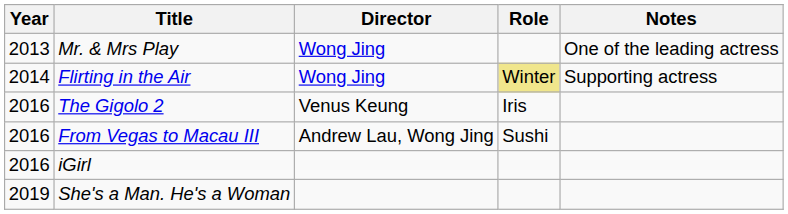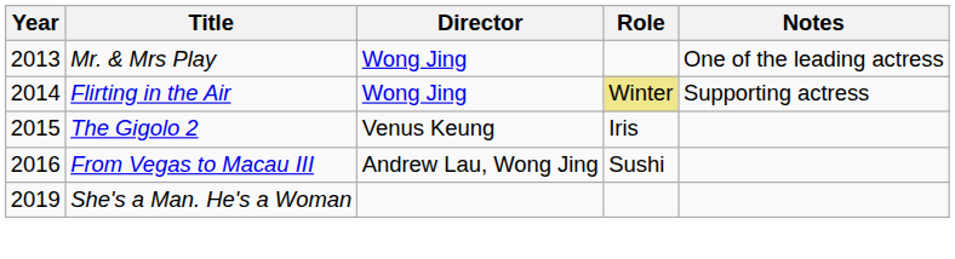 <table class="wikitable sortable">
 <tr>
 <th>Year</th>
 <th class="unsortable">Title</th>
 <th class="unsortable">Director</th>
 <th class="unsortable">Role</th>
 <th class="unsortable">Notes</th>
 </tr>
 <tr>
 <td>2013</td>
 <td><em>Mr. & Mrs Play</em></td>
 <td><a href='#'>Wong Jing</a></td>
 <td></td>
 <td>One of the leading actress</td>
 </tr>
 <tr>
 <td>2014</td>
 <td><em><a href='#'>Flirting in the Air</a></em></td>
 <td><a href='#'>Wong Jing</a></td>
 <td style="background: khaki;">Winter</td>
 <td>Supporting actress</td>
 </tr>
 <tr>
-<td>2016</td>
+<td>2015</td>
 <td><em><a href='#'>The Gigolo 2</a></em></td>
 <td>Venus Keung</td>
 <td>Iris</td>
 <td></td>
 </tr>
 <tr>
 <td>2016</td>
 <td><em><a href='#'>From Vegas to Macau III</a></em></td>
 <td>Andrew Lau, Wong Jing</td>
 <td>Sushi</td>
 <td></td>
 </tr>
 <tr>
-<td>2016</td>
-<td><em>iGirl</em></td>
-<td></td>
-<td></td>
-<td></td>
-</tr>
-<tr>
 <td>2019</td>
 <td><em>She's a Man. He's a Woman</em></td>
 <td></td>
 <td></td>
 <td></td>
 </tr>
 </table>
